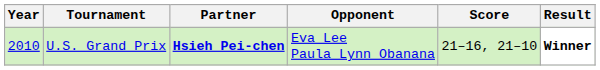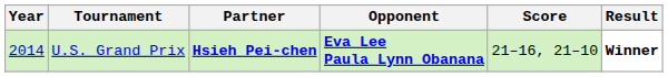 <table class="sortable wikitable" style="font-size: 90%;">
 <tr>
 <th>Year</th>
 <th>Tournament</th>
 <th>Partner</th>
 <th>Opponent</th>
 <th>Score</th>
 <th>Result</th>
 </tr>
 <tr style="background:#D4F1C5">
-<td align="center"><a href='#'>2010</a></td>
+<td align="center"><a href='#'>2014</a></td>
 <td align="left"><a href='#'>U.S. Grand Prix</a></td>
 <td align="left"><strong> <a href='#'>Hsieh Pei-chen</a></strong></td>
-<td align="left"> <a href='#'>Eva Lee</a><br> <a href='#'>Paula Lynn Obanana</a></td>
+<td align="left"><strong> <a href='#'>Eva Lee</a><br> <a href='#'>Paula Lynn Obanana</a></strong></td>
 <td align="left">21–16, 21–10</td>
 <td style="text-align:left; background:white"> <strong>Winner</strong></td>
 </tr>
 </table>
